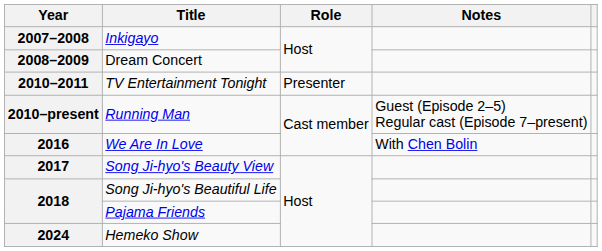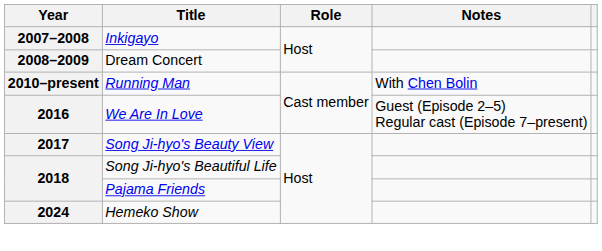 <table class="wikitable plainrowheaders sortable">
 <tr>
 <th scope="col">Year</th>
 <th scope="col">Title</th>
 <th scope="col">Role</th>
 <th scope="col">Notes</th>
 <th scope="col" class="unsortable"></th>
 </tr>
 <tr>
 <th scope="row">2007–2008</th>
 <td><em><a href='#'>Inkigayo</a></em></td>
 <td rowspan="2">Host</td>
 <td></td>
 <td style="text-align:center"></td>
 </tr>
 <tr>
 <th scope="row">2008–2009</th>
 <td>Dream Concert</td>
 <td></td>
 <td style="text-align:center"></td>
 </tr>
 <tr>
-<th scope="row">2010–2011</th>
-<td><em>TV Entertainment Tonight</em></td>
-<td>Presenter</td>
-<td></td>
-<td style="text-align:center"></td>
-</tr>
-<tr>
 <th scope="row">2010–present</th>
 <td><em><a href='#'>Running Man</a></em></td>
 <td rowspan="2">Cast member</td>
-<td>Guest (Episode 2–5)<br>Regular cast (Episode 7–present)</td>
+<td>With <a href='#'>Chen Bolin</a></td>
 <td style="text-align:center"></td>
 </tr>
 <tr>
 <th scope="row">2016</th>
 <td><em><a href='#'>We Are In Love</a></em></td>
-<td>With <a href='#'>Chen Bolin</a></td>
+<td>Guest (Episode 2–5)<br>Regular cast (Episode 7–present)</td>
 <td style="text-align:center"></td>
 </tr>
 <tr>
 <th scope="row">2017</th>
 <td><em><a href='#'>Song Ji-hyo's Beauty View</a></em></td>
 <td rowspan="4">Host</td>
 <td></td>
 <td style="text-align:center"></td>
 </tr>
 <tr>
 <th scope="row" rowspan="2">2018</th>
 <td><em>Song Ji-hyo's Beautiful Life</em></td>
 <td></td>
 <td style="text-align:center"></td>
 </tr>
 <tr>
 <td><em><a href='#'>Pajama Friends</a></em></td>
 <td></td>
 <td style="text-align:center"></td>
 </tr>
 <tr>
 <th scope="row">2024</th>
 <td><em>Hemeko Show</em></td>
 <td></td>
 <td style="text-align:center"></td>
 </tr>
 </table>
